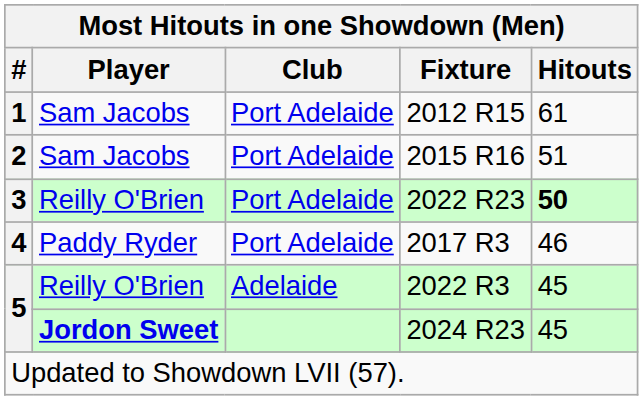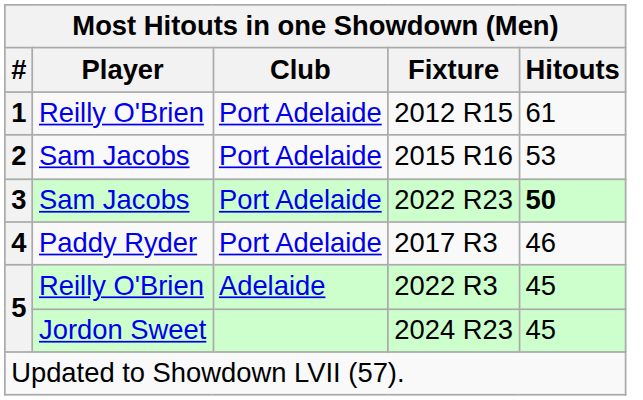 <table class="wikitable">
 <tr>
 <th colspan="5">Most Hitouts in one Showdown (Men)</th>
 </tr>
 <tr>
 <th>#</th>
 <th>Player</th>
 <th>Club</th>
 <th>Fixture</th>
 <th>Hitouts</th>
 </tr>
 <tr>
 <th>1</th>
-<td><a href='#'>Sam Jacobs</a></td>
+<td><a href='#'>Reilly O'Brien</a></td>
 <td><a href='#'>Port Adelaide</a></td>
 <td>2012 R15</td>
 <td>61</td>
 </tr>
 <tr>
 <th>2</th>
 <td><a href='#'>Sam Jacobs</a></td>
 <td><a href='#'>Port Adelaide</a></td>
 <td>2015 R16</td>
-<td>51</td>
+<td>53</td>
 </tr>
 <tr style="background:#cfc;">
 <th>3</th>
-<td><a href='#'>Reilly O'Brien</a></td>
+<td><a href='#'>Sam Jacobs</a></td>
 <td><a href='#'>Port Adelaide</a></td>
 <td>2022 R23</td>
 <td><strong>50</strong></td>
 </tr>
 <tr>
 <th>4</th>
 <td><a href='#'>Paddy Ryder</a></td>
 <td><a href='#'>Port Adelaide</a></td>
 <td>2017 R3</td>
 <td>46</td>
 </tr>
 <tr style="background:#cfc;">
 <th rowspan="2">5</th>
 <td><a href='#'>Reilly O'Brien</a></td>
 <td><a href='#'>Adelaide</a></td>
 <td>2022 R3</td>
 <td>45</td>
 </tr>
 <tr style="background:#cfc;">
-<td><strong><a href='#'>Jordon Sweet</a></strong></td>
+<td><a href='#'>Jordon Sweet</a></td>
 <td></td>
 <td>2024 R23</td>
 <td>45</td>
 </tr>
 <tr>
 <td colspan="5">Updated to Showdown LVII (57).</td>
 </tr>
 </table>
